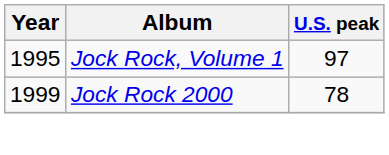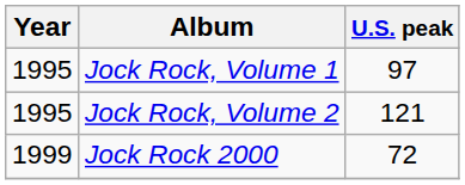 <table class="wikitable">
 <tr>
 <th>Year</th>
 <th>Album</th>
 <th><small><a href='#'>U.S.</a> peak</small></th>
 </tr>
 <tr>
 <td>1995</td>
 <td><em><a href='#'>Jock Rock, Volume 1</a></em></td>
 <td align="center">97</td>
 </tr>
 <tr>
+<td>1995</td>
+<td><em><a href='#'>Jock Rock, Volume 2</a></em></td>
+<td align="center">121</td>
+</tr>
+<tr>
 <td>1999</td>
 <td><em><a href='#'>Jock Rock 2000</a></em></td>
-<td align="center">78</td>
+<td align="center">72</td>
 </tr>
 <tr>
 </tr>
 </table>
